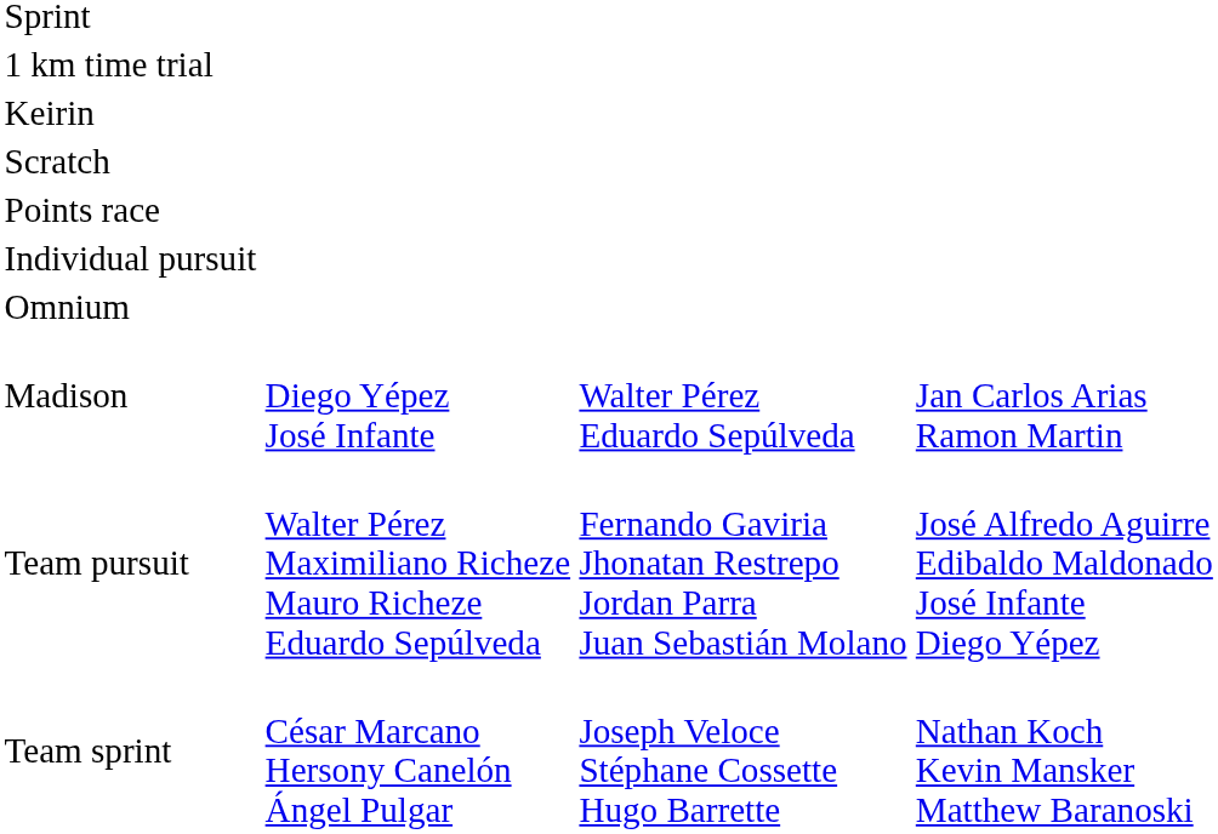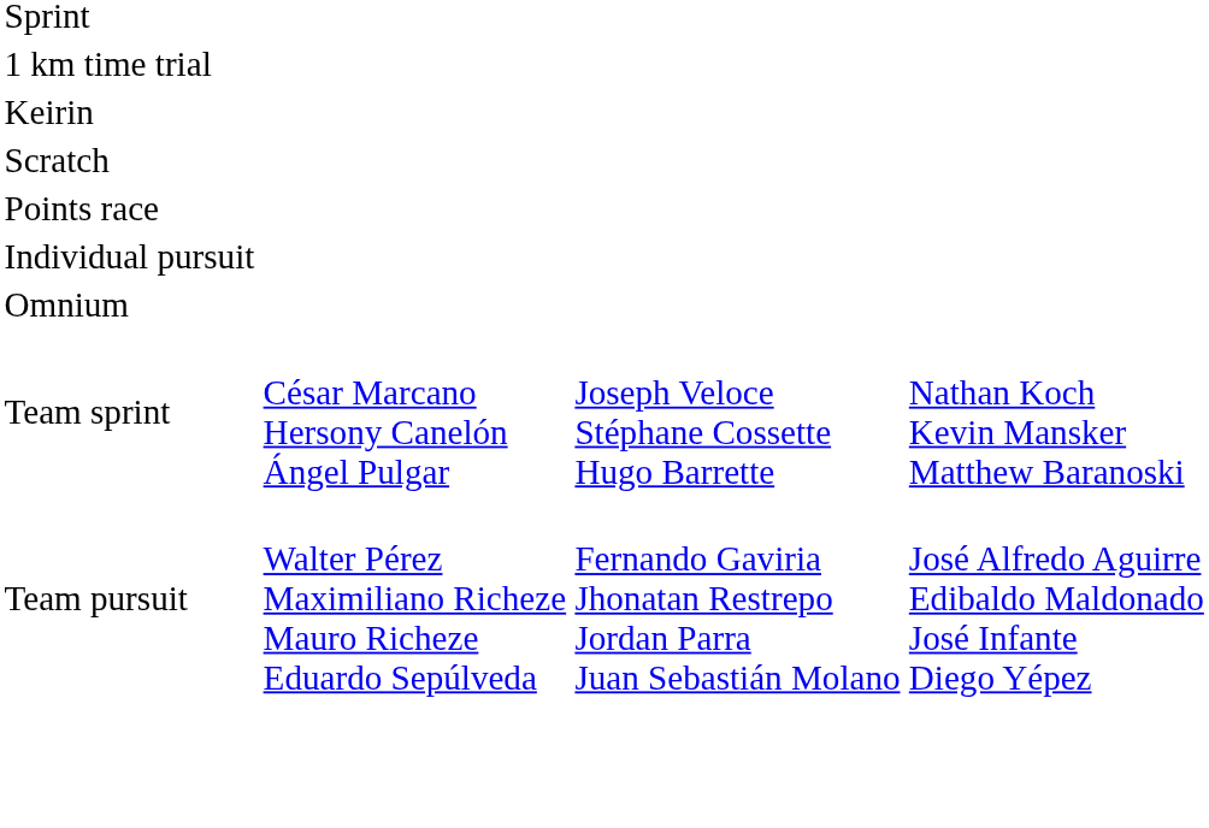 <table>
 <tr>
 <td>Sprint</td>
 <td></td>
 <td></td>
 <td></td>
 </tr>
 <tr>
 <td>1 km time trial</td>
 <td></td>
 <td></td>
 <td></td>
 </tr>
 <tr>
 <td>Keirin</td>
 <td></td>
 <td></td>
 <td></td>
 </tr>
 <tr>
 <td>Scratch</td>
 <td></td>
 <td></td>
 <td></td>
 </tr>
 <tr>
 <td>Points race</td>
 <td></td>
 <td></td>
 <td></td>
 </tr>
 <tr>
 <td>Individual pursuit</td>
 <td></td>
 <td></td>
 <td></td>
 </tr>
 <tr>
 <td>Omnium</td>
 <td></td>
 <td></td>
 <td></td>
 </tr>
 <tr>
-<td>Madison</td>
-<td><br><a href='#'>Diego Yépez</a><br><a href='#'>José Infante</a></td>
-<td><br><a href='#'>Walter Pérez</a><br><a href='#'>Eduardo Sepúlveda</a></td>
-<td><br><a href='#'>Jan Carlos Arias</a><br><a href='#'>Ramon Martin</a></td>
+<td>Team sprint</td>
+<td><br><a href='#'>César Marcano</a><br><a href='#'>Hersony Canelón</a><br><a href='#'>Ángel Pulgar</a></td>
+<td><br><a href='#'>Joseph Veloce</a><br><a href='#'>Stéphane Cossette</a><br><a href='#'>Hugo Barrette</a></td>
+<td><br><a href='#'>Nathan Koch</a><br><a href='#'>Kevin Mansker</a><br><a href='#'>Matthew Baranoski</a></td>
 </tr>
 <tr>
 <td>Team pursuit</td>
 <td><br><a href='#'>Walter Pérez</a><br><a href='#'>Maximiliano Richeze</a><br><a href='#'>Mauro Richeze</a><br><a href='#'>Eduardo Sepúlveda</a></td>
 <td><br><a href='#'>Fernando Gaviria</a><br><a href='#'>Jhonatan Restrepo</a><br><a href='#'>Jordan Parra</a><br><a href='#'>Juan Sebastián Molano</a></td>
 <td><br><a href='#'>José Alfredo Aguirre</a><br><a href='#'>Edibaldo Maldonado</a><br><a href='#'>José Infante</a><br><a href='#'>Diego Yépez</a></td>
 </tr>
-<tr>
-<td>Team sprint</td>
-<td><br><a href='#'>César Marcano</a><br><a href='#'>Hersony Canelón</a><br><a href='#'>Ángel Pulgar</a></td>
-<td><br><a href='#'>Joseph Veloce</a><br><a href='#'>Stéphane Cossette</a><br><a href='#'>Hugo Barrette</a></td>
-<td><br><a href='#'>Nathan Koch</a><br><a href='#'>Kevin Mansker</a><br><a href='#'>Matthew Baranoski</a></td>
-</tr>
 </table>
